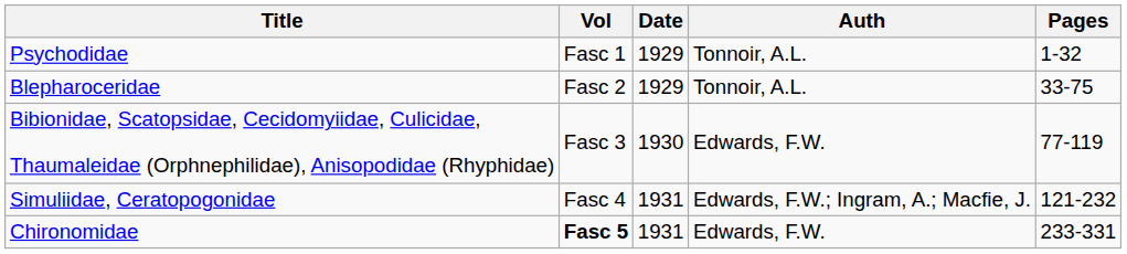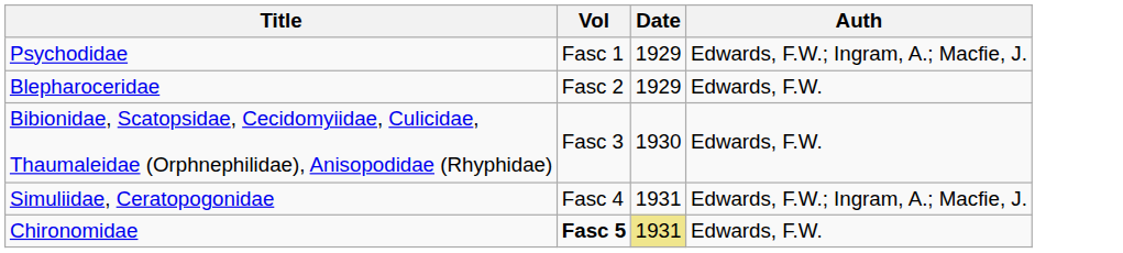 <table class="wikitable" border="1">
 <tr>
 <th>Title</th>
 <th>Vol</th>
 <th>Date</th>
 <th>Auth</th>
-<th>Pages</th>
 </tr>
 <tr>
 <td><a href='#'>Psychodidae</a></td>
 <td>Fasc 1</td>
 <td>1929</td>
-<td>Tonnoir, A.L.</td>
-<td>1-32</td>
+<td>Edwards, F.W.; Ingram, A.; Macfie, J.</td>
 </tr>
 <tr>
 <td><a href='#'>Blepharoceridae</a></td>
 <td>Fasc 2</td>
 <td>1929</td>
-<td>Tonnoir, A.L.</td>
-<td>33-75</td>
+<td>Edwards, F.W.</td>
 </tr>
 <tr>
 <td><a href='#'>Bibionidae</a>, <a href='#'>Scatopsidae</a>, <a href='#'>Cecidomyiidae</a>, <a href='#'>Culicidae</a>,<br><br><a href='#'>Thaumaleidae</a> (Orphnephilidae), <a href='#'>Anisopodidae</a> (Rhyphidae)</td>
 <td>Fasc 3</td>
 <td>1930</td>
 <td>Edwards, F.W.</td>
-<td>77-119</td>
 </tr>
 <tr>
 <td><a href='#'>Simuliidae</a>, <a href='#'>Ceratopogonidae</a></td>
 <td>Fasc 4</td>
 <td>1931</td>
 <td>Edwards, F.W.; Ingram, A.; Macfie, J.</td>
-<td>121-232</td>
 </tr>
 <tr>
 <td><a href='#'>Chironomidae</a></td>
 <td><strong>Fasc 5</strong></td>
-<td>1931</td>
+<td style="background: khaki;">1931</td>
 <td>Edwards, F.W.</td>
-<td>233-331</td>
 </tr>
 </table>
